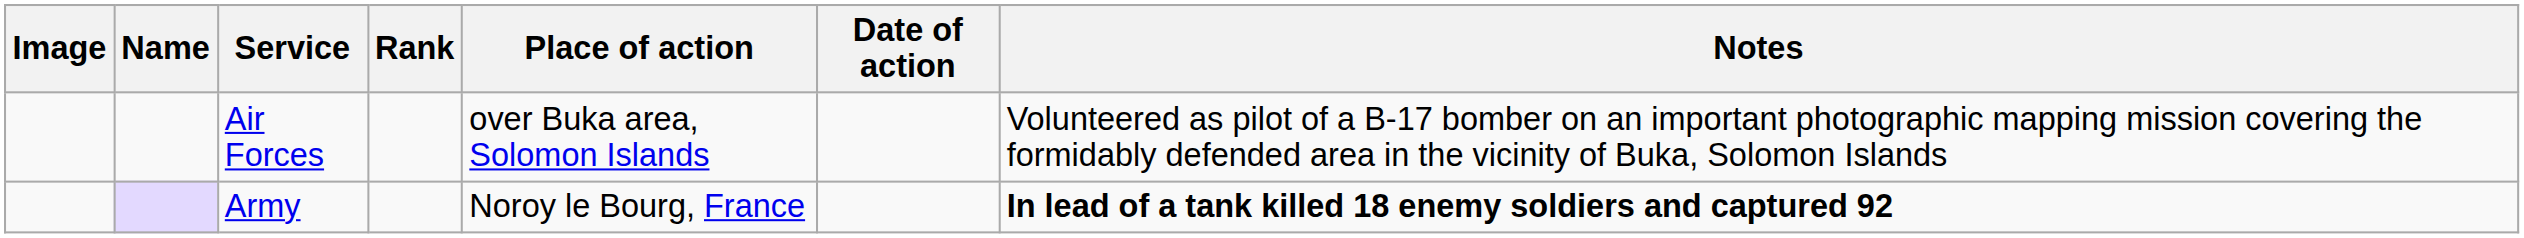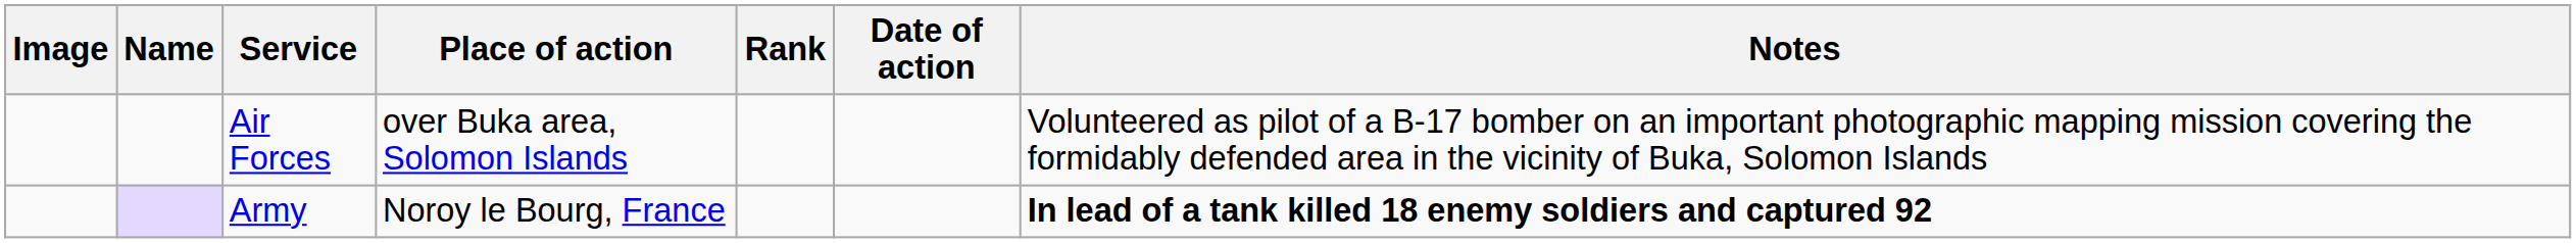 <table class="wikitable sortable" width="98%">
 <tr>
 <th class="unsortable">Image</th>
 <th>Name</th>
 <th>Service</th>
+<th>Place of action</th>
 <th>Rank</th>
-<th>Place of action</th>
 <th>Date of action</th>
 <th class="unsortable">Notes</th>
 </tr>
 <tr>
 <td></td>
 <td></td>
 <td><a href='#'>Air Forces</a></td>
+<td>over Buka area, <a href='#'>Solomon Islands</a></td>
 <td></td>
-<td>over Buka area, <a href='#'>Solomon Islands</a></td>
 <td></td>
 <td>Volunteered as pilot of a B-17 bomber on an important photographic mapping mission covering the formidably defended area in the vicinity of Buka, Solomon Islands</td>
 </tr>
 <tr>
 <td></td>
 <td style="background:#e3d9ff;"></td>
 <td><a href='#'>Army</a></td>
+<td>Noroy le Bourg, <a href='#'>France</a></td>
 <td></td>
-<td>Noroy le Bourg, <a href='#'>France</a></td>
 <td></td>
 <td><strong>In lead of a tank killed 18 enemy soldiers and captured 92</strong></td>
 </tr>
 </table>
